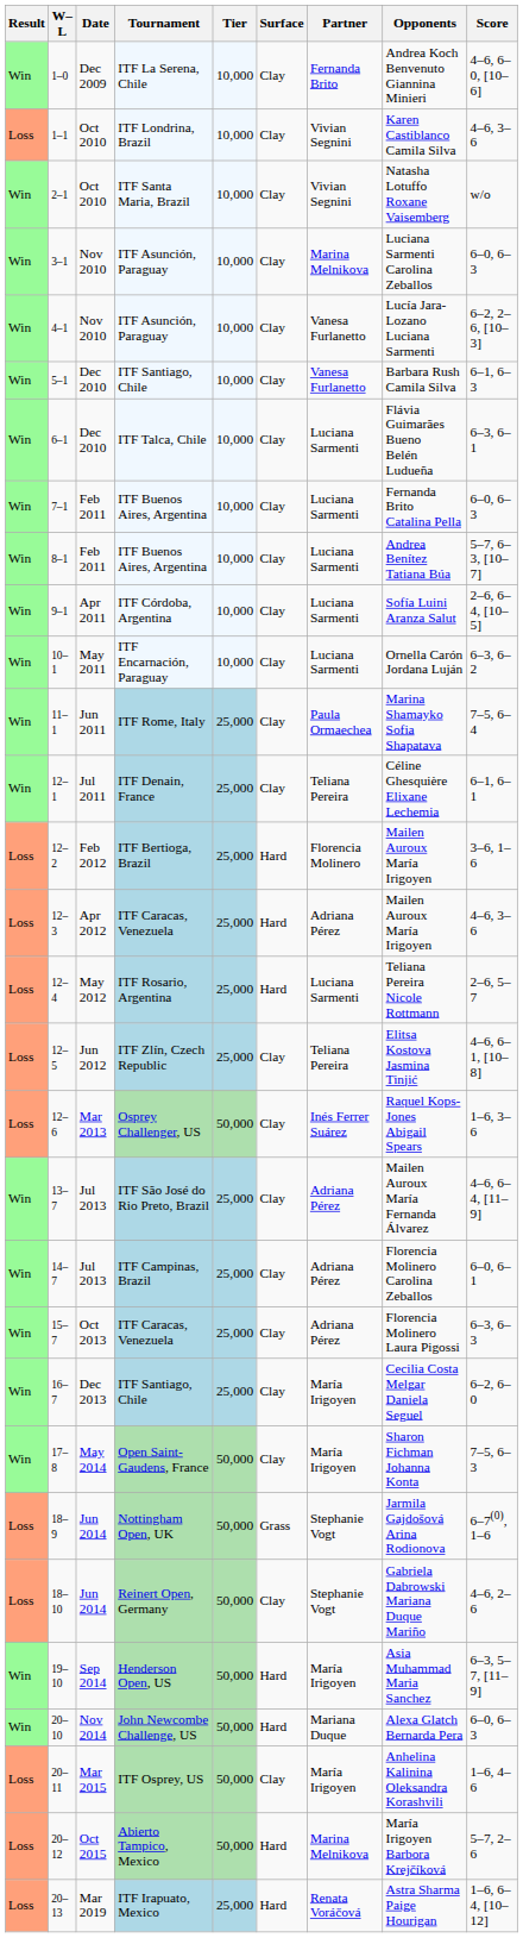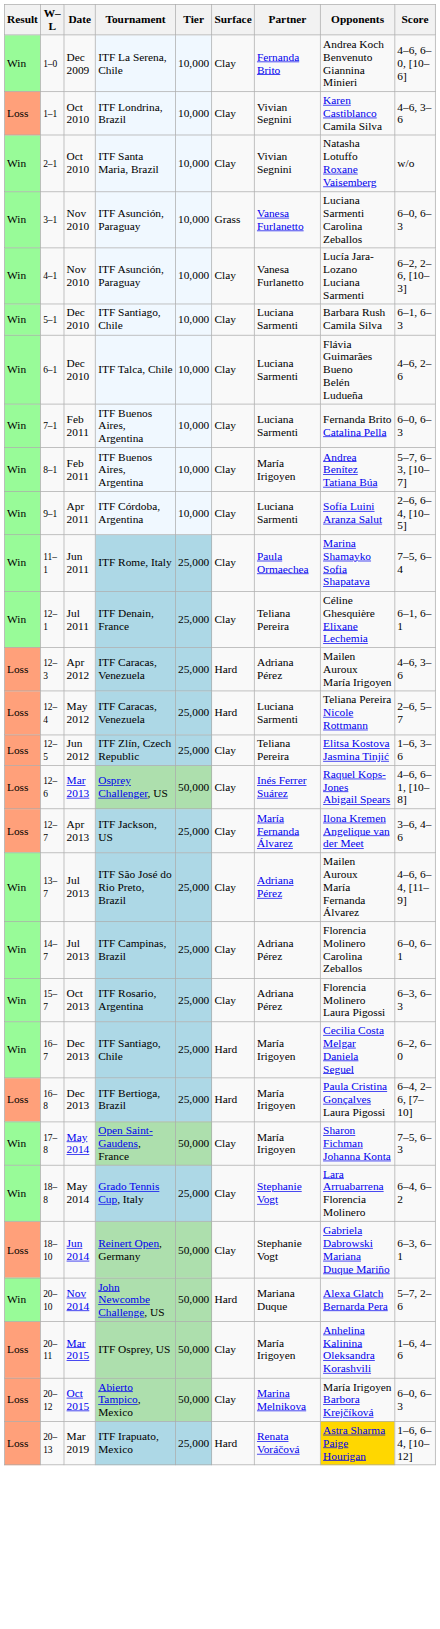 <table class="sortable wikitable">
 <tr>
 <th>Result</th>
 <th class="unsortable">W–L</th>
 <th>Date</th>
 <th>Tournament</th>
 <th>Tier</th>
 <th>Surface</th>
 <th>Partner</th>
 <th>Opponents</th>
 <th class="unsortable">Score</th>
 </tr>
 <tr>
 <td style="background:#98fb98;">Win</td>
 <td><small>1–0</small></td>
 <td>Dec 2009</td>
 <td style="background:#f0f8ff;">ITF La Serena, Chile</td>
 <td style="background:#f0f8ff;">10,000</td>
 <td>Clay</td>
 <td> <a href='#'>Fernanda Brito</a></td>
 <td> Andrea Koch Benvenuto <br>  Giannina Minieri</td>
 <td>4–6, 6–0, [10–6]</td>
 </tr>
 <tr>
 <td style="background:#ffa07a;">Loss</td>
 <td><small>1–1</small></td>
 <td>Oct 2010</td>
 <td style="background:#f0f8ff;">ITF Londrina, Brazil</td>
 <td style="background:#f0f8ff;">10,000</td>
 <td>Clay</td>
 <td> Vivian Segnini</td>
 <td> <a href='#'>Karen Castiblanco</a> <br>  Camila Silva</td>
 <td>4–6, 3–6</td>
 </tr>
 <tr>
 <td style="background:#98fb98;">Win</td>
 <td><small>2–1</small></td>
 <td>Oct 2010</td>
 <td style="background:#f0f8ff;">ITF Santa Maria, Brazil</td>
 <td style="background:#f0f8ff;">10,000</td>
 <td>Clay</td>
 <td> Vivian Segnini</td>
 <td> Natasha Lotuffo <br>  <a href='#'>Roxane Vaisemberg</a></td>
 <td>w/o</td>
 </tr>
 <tr>
 <td style="background:#98fb98;">Win</td>
 <td><small>3–1</small></td>
 <td>Nov 2010</td>
 <td style="background:#f0f8ff;">ITF Asunción, Paraguay</td>
 <td style="background:#f0f8ff;">10,000</td>
-<td>Clay</td>
-<td> <a href='#'>Marina Melnikova</a></td>
+<td>Grass</td>
+<td> <a href='#'>Vanesa Furlanetto</a></td>
 <td> Luciana Sarmenti <br>  Carolina Zeballos</td>
 <td>6–0, 6–3</td>
 </tr>
 <tr>
 <td style="background:#98fb98;">Win</td>
 <td><small>4–1</small></td>
 <td>Nov 2010</td>
 <td style="background:#f0f8ff;">ITF Asunción, Paraguay</td>
 <td style="background:#f0f8ff;">10,000</td>
 <td>Clay</td>
 <td> Vanesa Furlanetto</td>
 <td> Lucía Jara-Lozano <br>  Luciana Sarmenti</td>
 <td>6–2, 2–6, [10–3]</td>
 </tr>
 <tr>
 <td style="background:#98fb98;">Win</td>
 <td><small>5–1</small></td>
 <td>Dec 2010</td>
 <td style="background:#f0f8ff;">ITF Santiago, Chile</td>
 <td style="background:#f0f8ff;">10,000</td>
 <td>Clay</td>
-<td> <a href='#'>Vanesa Furlanetto</a></td>
+<td> Luciana Sarmenti</td>
 <td> Barbara Rush <br>  Camila Silva</td>
 <td>6–1, 6–3</td>
 </tr>
 <tr>
 <td style="background:#98fb98;">Win</td>
 <td><small>6–1</small></td>
 <td>Dec 2010</td>
 <td style="background:#f0f8ff;">ITF Talca, Chile</td>
 <td style="background:#f0f8ff;">10,000</td>
 <td>Clay</td>
 <td> Luciana Sarmenti</td>
 <td> Flávia Guimarães Bueno <br>  Belén Ludueña</td>
-<td>6–3, 6–1</td>
+<td>4–6, 2–6</td>
 </tr>
 <tr>
 <td style="background:#98fb98;">Win</td>
 <td><small>7–1</small></td>
 <td>Feb 2011</td>
 <td style="background:#f0f8ff;">ITF Buenos Aires, Argentina</td>
 <td style="background:#f0f8ff;">10,000</td>
 <td>Clay</td>
 <td> Luciana Sarmenti</td>
 <td> Fernanda Brito <br>  <a href='#'>Catalina Pella</a></td>
 <td>6–0, 6–3</td>
 </tr>
 <tr>
 <td style="background:#98fb98;">Win</td>
 <td><small>8–1</small></td>
 <td>Feb 2011</td>
 <td style="background:#f0f8ff;">ITF Buenos Aires, Argentina</td>
 <td style="background:#f0f8ff;">10,000</td>
 <td>Clay</td>
-<td> Luciana Sarmenti</td>
+<td> María Irigoyen</td>
 <td> <a href='#'>Andrea Benítez</a> <br>  <a href='#'>Tatiana Búa</a></td>
 <td>5–7, 6–3, [10–7]</td>
 </tr>
 <tr>
 <td style="background:#98fb98;">Win</td>
 <td><small>9–1</small></td>
 <td>Apr 2011</td>
 <td style="background:#f0f8ff;">ITF Córdoba, Argentina</td>
 <td style="background:#f0f8ff;">10,000</td>
 <td>Clay</td>
 <td> Luciana Sarmenti</td>
 <td> <a href='#'>Sofía Luini</a> <br>  <a href='#'>Aranza Salut</a></td>
 <td>2–6, 6–4, [10–5]</td>
-</tr>
-<tr>
-<td style="background:#98fb98;">Win</td>
-<td><small>10–1</small></td>
-<td>May 2011</td>
-<td style="background:#f0f8ff;">ITF Encarnación, Paraguay</td>
-<td style="background:#f0f8ff;">10,000</td>
-<td>Clay</td>
-<td> Luciana Sarmenti</td>
-<td> Ornella Carón <br>  Jordana Luján</td>
-<td>6–3, 6–2</td>
 </tr>
 <tr>
 <td style="background:#98fb98;">Win</td>
 <td><small>11–1</small></td>
 <td>Jun 2011</td>
 <td style="background:lightblue;">ITF Rome, Italy</td>
 <td style="background:lightblue;">25,000</td>
 <td>Clay</td>
 <td> <a href='#'>Paula Ormaechea</a></td>
 <td> <a href='#'>Marina Shamayko</a> <br>  <a href='#'>Sofia Shapatava</a></td>
 <td>7–5, 6–4</td>
 </tr>
 <tr>
 <td style="background:#98fb98;">Win</td>
 <td><small>12–1</small></td>
 <td>Jul 2011</td>
 <td style="background:lightblue;">ITF Denain, France</td>
 <td style="background:lightblue;">25,000</td>
 <td>Clay</td>
 <td> Teliana Pereira</td>
 <td> Céline Ghesquière <br>  <a href='#'>Elixane Lechemia</a></td>
 <td>6–1, 6–1</td>
 </tr>
 <tr>
 <td style="background:#ffa07a;">Loss</td>
-<td><small>12–2</small></td>
-<td>Feb 2012</td>
-<td style="background:lightblue;">ITF Bertioga, Brazil</td>
-<td style="background:lightblue;">25,000</td>
-<td>Hard</td>
-<td> Florencia Molinero</td>
-<td> <a href='#'>Mailen Auroux</a> <br>  María Irigoyen</td>
-<td>3–6, 1–6</td>
-</tr>
-<tr>
-<td style="background:#ffa07a;">Loss</td>
 <td><small>12–3</small></td>
 <td>Apr 2012</td>
 <td style="background:lightblue;">ITF Caracas, Venezuela</td>
 <td style="background:lightblue;">25,000</td>
 <td>Hard</td>
 <td> Adriana Pérez</td>
 <td> Mailen Auroux <br>  María Irigoyen</td>
 <td>4–6, 3–6</td>
 </tr>
 <tr>
 <td style="background:#ffa07a;">Loss</td>
 <td><small>12–4</small></td>
 <td>May 2012</td>
-<td style="background:lightblue;">ITF Rosario, Argentina</td>
+<td style="background:lightblue;">ITF Caracas, Venezuela</td>
 <td style="background:lightblue;">25,000</td>
 <td>Hard</td>
 <td> Luciana Sarmenti</td>
 <td> Teliana Pereira <br>  <a href='#'>Nicole Rottmann</a></td>
 <td>2–6, 5–7</td>
 </tr>
 <tr>
 <td style="background:#ffa07a;">Loss</td>
 <td><small>12–5</small></td>
 <td>Jun 2012</td>
 <td style="background:lightblue;">ITF Zlín, Czech Republic</td>
 <td style="background:lightblue;">25,000</td>
 <td>Clay</td>
 <td> Teliana Pereira</td>
 <td> <a href='#'>Elitsa Kostova</a> <br>  <a href='#'>Jasmina Tinjić</a></td>
-<td>4–6, 6–1, [10–8]</td>
+<td>1–6, 3–6</td>
 </tr>
 <tr>
 <td style="background:#ffa07a;">Loss</td>
 <td><small>12–6</small></td>
 <td><a href='#'>Mar 2013</a></td>
 <td style="background:#addfad;"><a href='#'>Osprey Challenger</a>, US</td>
 <td style="background:#addfad;">50,000</td>
 <td>Clay</td>
 <td> <a href='#'>Inés Ferrer Suárez</a></td>
 <td> <a href='#'>Raquel Kops-Jones</a> <br>  <a href='#'>Abigail Spears</a></td>
-<td>1–6, 3–6</td>
+<td>4–6, 6–1, [10–8]</td>
+</tr>
+<tr>
+<td style="background:#ffa07a;">Loss</td>
+<td><small>12–7</small></td>
+<td>Apr 2013</td>
+<td style="background:lightblue;">ITF Jackson, US</td>
+<td style="background:lightblue;">25,000</td>
+<td>Clay</td>
+<td> <a href='#'>María Fernanda Álvarez</a></td>
+<td> <a href='#'>Ilona Kremen</a> <br>  <a href='#'>Angelique van der Meet</a></td>
+<td>3–6, 4–6</td>
 </tr>
 <tr>
 <td style="background:#98fb98;">Win</td>
 <td><small>13–7</small></td>
 <td>Jul 2013</td>
 <td style="background:lightblue;">ITF São José do Rio Preto, Brazil</td>
 <td style="background:lightblue;">25,000</td>
 <td>Clay</td>
 <td> <a href='#'>Adriana Pérez</a></td>
 <td> Mailen Auroux <br>  María Fernanda Álvarez</td>
 <td>4–6, 6–4, [11–9]</td>
 </tr>
 <tr>
 <td style="background:#98fb98;">Win</td>
 <td><small>14–7</small></td>
 <td>Jul 2013</td>
 <td style="background:lightblue;">ITF Campinas, Brazil</td>
 <td style="background:lightblue;">25,000</td>
 <td>Clay</td>
 <td> Adriana Pérez</td>
 <td> Florencia Molinero <br>  Carolina Zeballos</td>
 <td>6–0, 6–1</td>
 </tr>
 <tr>
 <td style="background:#98fb98;">Win</td>
 <td><small>15–7</small></td>
 <td>Oct 2013</td>
-<td style="background:lightblue;">ITF Caracas, Venezuela</td>
+<td style="background:lightblue;">ITF Rosario, Argentina</td>
 <td style="background:lightblue;">25,000</td>
 <td>Clay</td>
 <td> Adriana Pérez</td>
 <td> Florencia Molinero <br>  Laura Pigossi</td>
 <td>6–3, 6–3</td>
 </tr>
 <tr>
 <td style="background:#98fb98;">Win</td>
 <td><small>16–7</small></td>
 <td>Dec 2013</td>
 <td style="background:lightblue;">ITF Santiago, Chile</td>
 <td style="background:lightblue;">25,000</td>
-<td>Clay</td>
+<td>Hard</td>
 <td> María Irigoyen</td>
 <td> <a href='#'>Cecilia Costa Melgar</a> <br>  <a href='#'>Daniela Seguel</a></td>
 <td>6–2, 6–0</td>
+</tr>
+<tr>
+<td style="background:#ffa07a;">Loss</td>
+<td><small>16–8</small></td>
+<td>Dec 2013</td>
+<td style="background:lightblue;">ITF Bertioga, Brazil</td>
+<td style="background:lightblue;">25,000</td>
+<td>Hard</td>
+<td> María Irigoyen</td>
+<td> <a href='#'>Paula Cristina Gonçalves</a> <br>  Laura Pigossi</td>
+<td>6–4, 2–6, [7–10]</td>
 </tr>
 <tr>
 <td bgcolor="98FB98">Win</td>
 <td><small>17–8</small></td>
 <td><a href='#'>May 2014</a></td>
 <td style="background:#addfad;"><a href='#'>Open Saint-Gaudens</a>, France</td>
 <td style="background:#addfad;">50,000</td>
 <td>Clay</td>
 <td> María Irigoyen</td>
 <td> <a href='#'>Sharon Fichman</a> <br>  <a href='#'>Johanna Konta</a></td>
 <td>7–5, 6–3</td>
 </tr>
 <tr>
-<td style="background:#ffa07a;">Loss</td>
-<td><small>18–9</small></td>
-<td><a href='#'>Jun 2014</a></td>
-<td style="background:#addfad;"><a href='#'>Nottingham Open</a>, UK</td>
-<td style="background:#addfad;">50,000</td>
-<td>Grass</td>
-<td> Stephanie Vogt</td>
-<td> <a href='#'>Jarmila Gajdošová</a> <br>  <a href='#'>Arina Rodionova</a></td>
-<td>6–7<sup>(0)</sup>, 1–6</td>
+<td style="background:#98fb98;">Win</td>
+<td><small>18–8</small></td>
+<td>May 2014</td>
+<td style="background:lightblue;"><a href='#'>Grado Tennis Cup</a>, Italy</td>
+<td style="background:lightblue;">25,000</td>
+<td>Clay</td>
+<td> <a href='#'>Stephanie Vogt</a></td>
+<td> <a href='#'>Lara Arruabarrena</a> <br>  Florencia Molinero</td>
+<td>6–4, 6–2</td>
 </tr>
 <tr>
 <td style="background:#ffa07a;">Loss</td>
 <td><small>18–10</small></td>
 <td><a href='#'>Jun 2014</a></td>
 <td style="background:#addfad;"><a href='#'>Reinert Open</a>, Germany</td>
 <td style="background:#addfad;">50,000</td>
 <td>Clay</td>
 <td> Stephanie Vogt</td>
 <td> <a href='#'>Gabriela Dabrowski</a> <br>  <a href='#'>Mariana Duque Mariño</a></td>
-<td>4–6, 2–6</td>
-</tr>
-<tr>
-<td bgcolor="98FB98">Win</td>
-<td><small>19–10</small></td>
-<td><a href='#'>Sep 2014</a></td>
-<td style="background:#addfad;"><a href='#'>Henderson Open</a>, US</td>
-<td style="background:#addfad;">50,000</td>
-<td>Hard</td>
-<td> María Irigoyen</td>
-<td> <a href='#'>Asia Muhammad</a> <br>  <a href='#'>Maria Sanchez</a></td>
-<td>6–3, 5–7, [11–9]</td>
+<td>6–3, 6–1</td>
 </tr>
 <tr>
 <td bgcolor=98FB98>Win</td>
 <td><small>20–10</small></td>
 <td><a href='#'>Nov 2014</a></td>
 <td style="background:#addfad;"><a href='#'>John Newcombe Challenge</a>, US</td>
 <td style="background:#addfad;">50,000</td>
 <td>Hard</td>
 <td> Mariana Duque</td>
 <td> <a href='#'>Alexa Glatch</a> <br>  <a href='#'>Bernarda Pera</a></td>
-<td>6–0, 6–3</td>
+<td>5–7, 2–6</td>
 </tr>
 <tr>
 <td bgcolor=FFA07A>Loss</td>
 <td><small>20–11</small></td>
 <td><a href='#'>Mar 2015</a></td>
 <td style="background:#addfad;">ITF Osprey, US</td>
 <td style="background:#addfad;">50,000</td>
 <td>Clay</td>
 <td> María Irigoyen</td>
 <td> <a href='#'>Anhelina Kalinina</a> <br>  <a href='#'>Oleksandra Korashvili</a></td>
 <td>1–6, 4–6</td>
 </tr>
 <tr>
 <td style="background:#ffa07a;">Loss</td>
 <td><small>20–12</small></td>
 <td><a href='#'>Oct 2015</a></td>
 <td style="background:#addfad;"><a href='#'>Abierto Tampico</a>, Mexico</td>
 <td style="background:#addfad;">50,000</td>
-<td>Hard</td>
+<td>Clay</td>
 <td> <a href='#'>Marina Melnikova</a></td>
 <td> María Irigoyen <br>  <a href='#'>Barbora Krejčíková</a></td>
-<td>5–7, 2–6</td>
+<td>6–0, 6–3</td>
 </tr>
 <tr>
 <td style="background:#ffa07a;">Loss</td>
 <td><small>20–13</small></td>
 <td>Mar 2019</td>
 <td style="background:lightblue;">ITF Irapuato, Mexico</td>
 <td style="background:lightblue;">25,000</td>
 <td>Hard</td>
 <td> <a href='#'>Renata Voráčová</a></td>
-<td> <a href='#'>Astra Sharma</a> <br>  <a href='#'>Paige Hourigan</a></td>
+<td style="background: gold;"> <a href='#'>Astra Sharma</a> <br>  <a href='#'>Paige Hourigan</a></td>
 <td>1–6, 6–4, [10–12]</td>
 </tr>
 </table>
